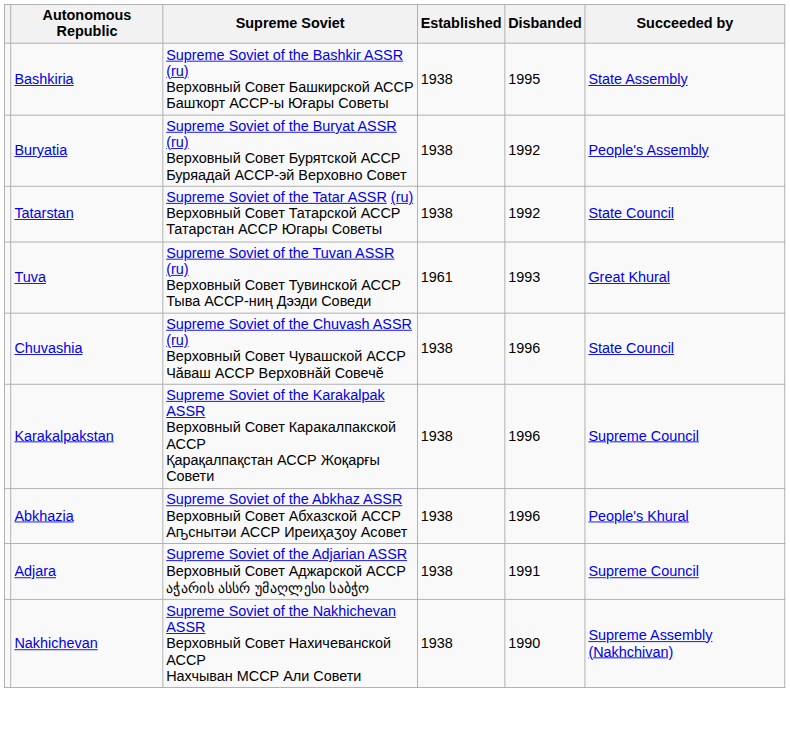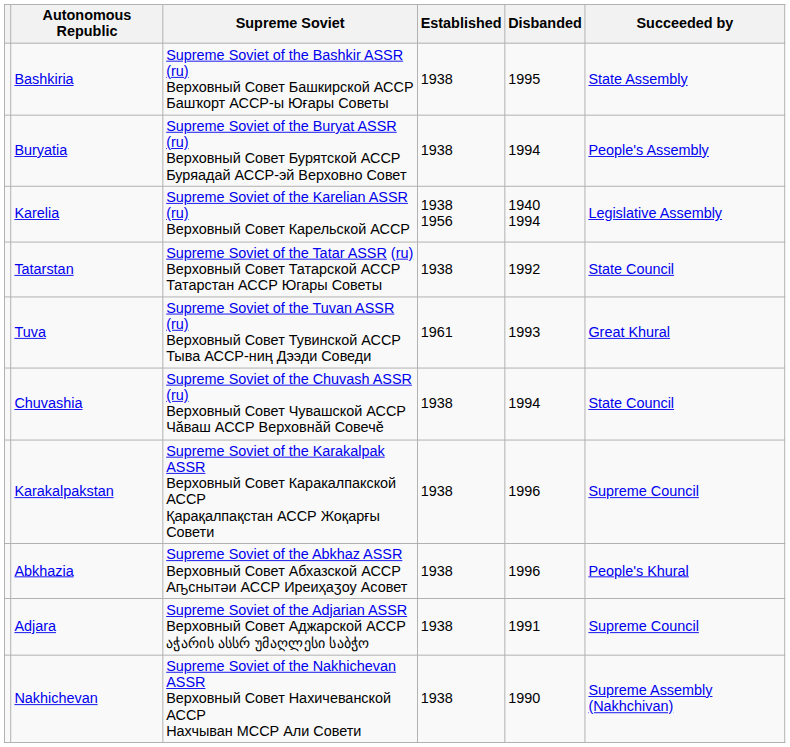 <table class="wikitable sortable">
 <tr>
 <th class="unsortable"></th>
 <th>Autonomous Republic</th>
 <th>Supreme Soviet</th>
 <th>Established</th>
 <th>Disbanded</th>
 <th>Succeeded by</th>
 </tr>
 <tr>
 <td></td>
 <td> <a href='#'>Bashkiria</a></td>
 <td><a href='#'>Supreme Soviet of the Bashkir ASSR</a> <a href='#'>(ru)</a><br>Верховный Совет Башкирской АССР <br> Башҡорт АССР-ы Юғары Советы</td>
 <td>1938</td>
 <td>1995</td>
 <td> <a href='#'>State Assembly</a></td>
 </tr>
 <tr>
 <td></td>
 <td> <a href='#'>Buryatia</a></td>
 <td><a href='#'>Supreme Soviet of the Buryat ASSR</a> <a href='#'>(ru)</a><br>Верховный Совет Бурятской АССР <br> Буряадай АССР-эй Верховно Совет</td>
 <td>1938</td>
-<td>1992</td>
+<td>1994</td>
 <td> <a href='#'>People's Assembly</a></td>
+</tr>
+<tr>
+<td></td>
+<td> <a href='#'>Karelia</a></td>
+<td><a href='#'>Supreme Soviet of the Karelian ASSR</a> <a href='#'>(ru)</a><br>Верховный Совет Карельской АССР</td>
+<td>1938<br>1956</td>
+<td>1940<br>1994</td>
+<td> <a href='#'>Legislative Assembly</a></td>
 </tr>
 <tr>
 <td></td>
 <td> <a href='#'>Tatarstan</a></td>
 <td><a href='#'>Supreme Soviet of the Tatar ASSR</a> <a href='#'>(ru)</a><br>Верховный Совет Татарской АССР <br> Татарстан АССР Югары Советы</td>
 <td>1938</td>
 <td>1992</td>
 <td> <a href='#'>State Council</a></td>
 </tr>
 <tr>
 <td></td>
 <td> <a href='#'>Tuva</a></td>
 <td><a href='#'>Supreme Soviet of the Tuvan ASSR</a> <a href='#'>(ru)</a><br>Верховный Совет Тувинской АССР <br> Тыва АССР-ниң Дээди Соведи</td>
 <td>1961</td>
 <td>1993</td>
 <td> <a href='#'>Great Khural</a></td>
 </tr>
 <tr>
 <td></td>
 <td> <a href='#'>Chuvashia</a></td>
 <td><a href='#'>Supreme Soviet of the Chuvash ASSR</a> <a href='#'>(ru)</a><br>Верховный Совет Чувашской АССР <br> Чӑваш АССР Верховнӑй Совечӗ</td>
 <td>1938</td>
-<td>1996</td>
+<td>1994</td>
 <td> <a href='#'>State Council</a></td>
 </tr>
 <tr>
 <td></td>
 <td> <a href='#'>Karakalpakstan</a></td>
 <td><a href='#'>Supreme Soviet of the Karakalpak ASSR</a><br>Верховный Совет Каракалпакской АССР <br> Қарақалпақстан АССР Жоқарғы Совети</td>
 <td>1938</td>
 <td>1996</td>
 <td> <a href='#'>Supreme Council</a></td>
 </tr>
 <tr>
 <td></td>
 <td> <a href='#'>Abkhazia</a></td>
 <td><a href='#'>Supreme Soviet of the Abkhaz ASSR</a><br>Верховный Совет Абхазской АССР <br> Аҧснытәи АССР Иреиҳаӡоу Асовет</td>
 <td>1938</td>
 <td>1996</td>
 <td> <a href='#'>People's Khural</a></td>
 </tr>
 <tr>
 <td></td>
 <td> <a href='#'>Adjara</a></td>
 <td><a href='#'>Supreme Soviet of the Adjarian ASSR</a><br>Верховный Совет Аджарской АССР <br> აჭარის ასსრ უმაღლესი საბჭო</td>
 <td>1938</td>
 <td>1991</td>
 <td> <a href='#'>Supreme Council</a></td>
 </tr>
 <tr>
 <td></td>
 <td> <a href='#'>Nakhichevan</a></td>
 <td><a href='#'>Supreme Soviet of the Nakhichevan ASSR</a><br>Верховный Совет Нахичеванской АССР <br> Нахчыван МССР Али Совети</td>
 <td>1938</td>
 <td>1990</td>
 <td> <a href='#'>Supreme Assembly (Nakhchivan)</a></td>
 </tr>
 </table>
